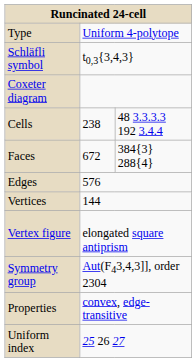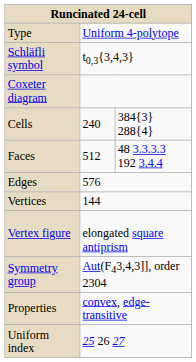 <table class="wikitable" style="float:right; margin-left:8px; width:250px">
 <tr>
 <td bgcolor=#e7dcc3 align=center colspan=3><strong> Runcinated 24-cell</strong></td>
 </tr>
 <tr>
 <td bgcolor=#e7dcc3>Type</td>
 <td colspan=2><a href='#'>Uniform 4-polytope</a></td>
 </tr>
 <tr>
 <td bgcolor=#e7dcc3><a href='#'>Schläfli symbol</a></td>
 <td colspan=2>t<sub>0,3</sub>{3,4,3}</td>
 </tr>
 <tr>
 <td bgcolor=#e7dcc3><a href='#'>Coxeter diagram</a></td>
 <td colspan=2></td>
 </tr>
 <tr>
 <td bgcolor=#e7dcc3>Cells</td>
-<td>238</td>
-<td>48 <a href='#'>3.3.3.3</a><br>192 <a href='#'>3.4.4</a> </td>
+<td>240</td>
+<td>384{3}<br>288{4}</td>
 </tr>
 <tr>
 <td bgcolor=#e7dcc3>Faces</td>
-<td>672</td>
-<td>384{3}<br>288{4}</td>
+<td>512</td>
+<td>48 <a href='#'>3.3.3.3</a><br>192 <a href='#'>3.4.4</a> </td>
 </tr>
 <tr>
 <td bgcolor=#e7dcc3>Edges</td>
 <td colspan=2>576</td>
 </tr>
 <tr>
 <td bgcolor=#e7dcc3>Vertices</td>
 <td colspan=2>144</td>
 </tr>
 <tr>
 <td bgcolor=#e7dcc3><a href='#'>Vertex figure</a></td>
 <td colspan=2><br>elongated <a href='#'>square antiprism</a></td>
 </tr>
 <tr>
 <td bgcolor=#e7dcc3><a href='#'>Symmetry group</a></td>
 <td colspan=2><a href='#'>Aut</a>(F<sub>4</sub>3,4,3]], order 2304</td>
 </tr>
 <tr>
 <td bgcolor=#e7dcc3>Properties</td>
 <td colspan=2><a href='#'>convex</a>, <a href='#'>edge-transitive</a></td>
 </tr>
 <tr>
 <td bgcolor=#e7dcc3>Uniform index</td>
 <td colspan=2><em><a href='#'>25</a></em> 26 <em><a href='#'>27</a></em></td>
 </tr>
 </table>
